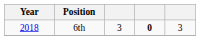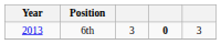 <table class="wikitable" style="text-align: center;font-size:90%;">
 <tr>
 <th width=70>Year</th>
 <th width=70>Position</th>
 <th width=40></th>
 <th width=40></th>
 <th width=40></th>
 </tr>
 <tr>
-<td> <a href='#'>2018</a></td>
+<td> <a href='#'>2013</a></td>
 <td>6th</td>
 <td>3</td>
 <td><strong>0</strong></td>
 <td>3</td>
 </tr>
 <tr>
 </tr>
 </table>
